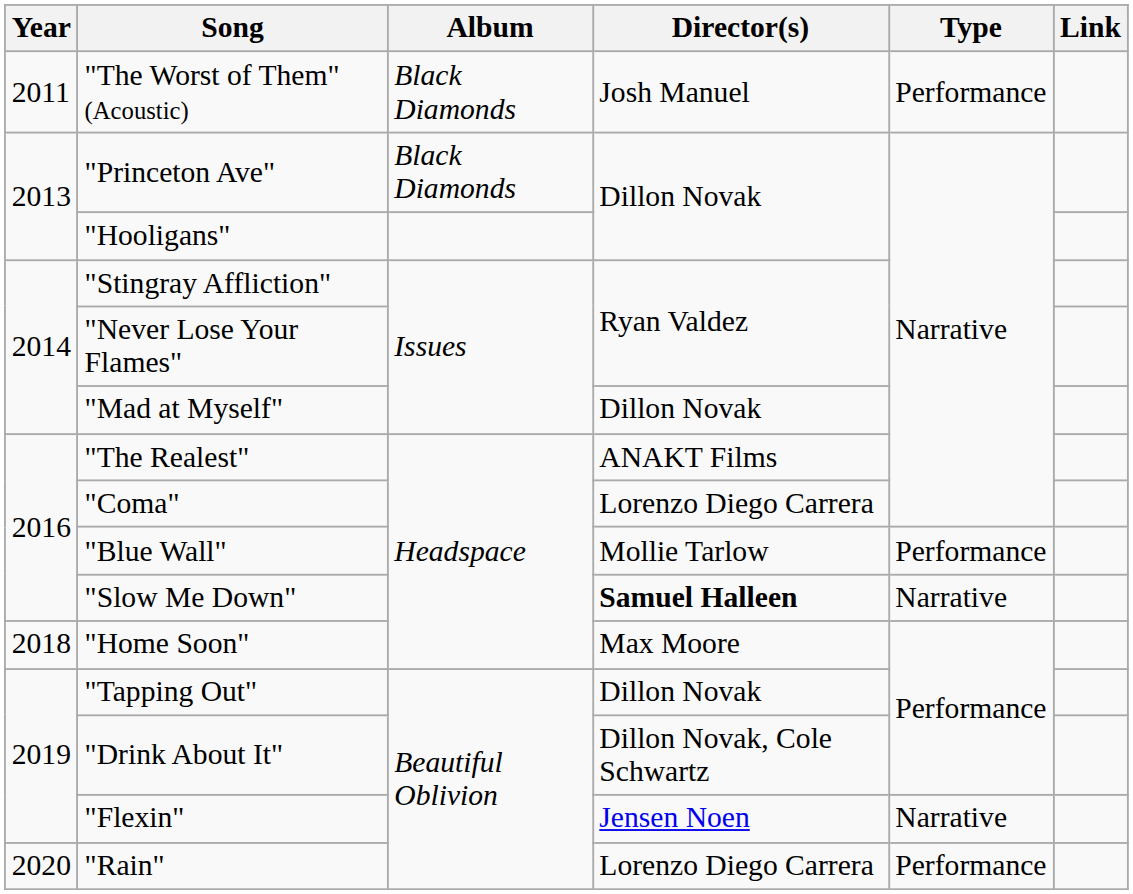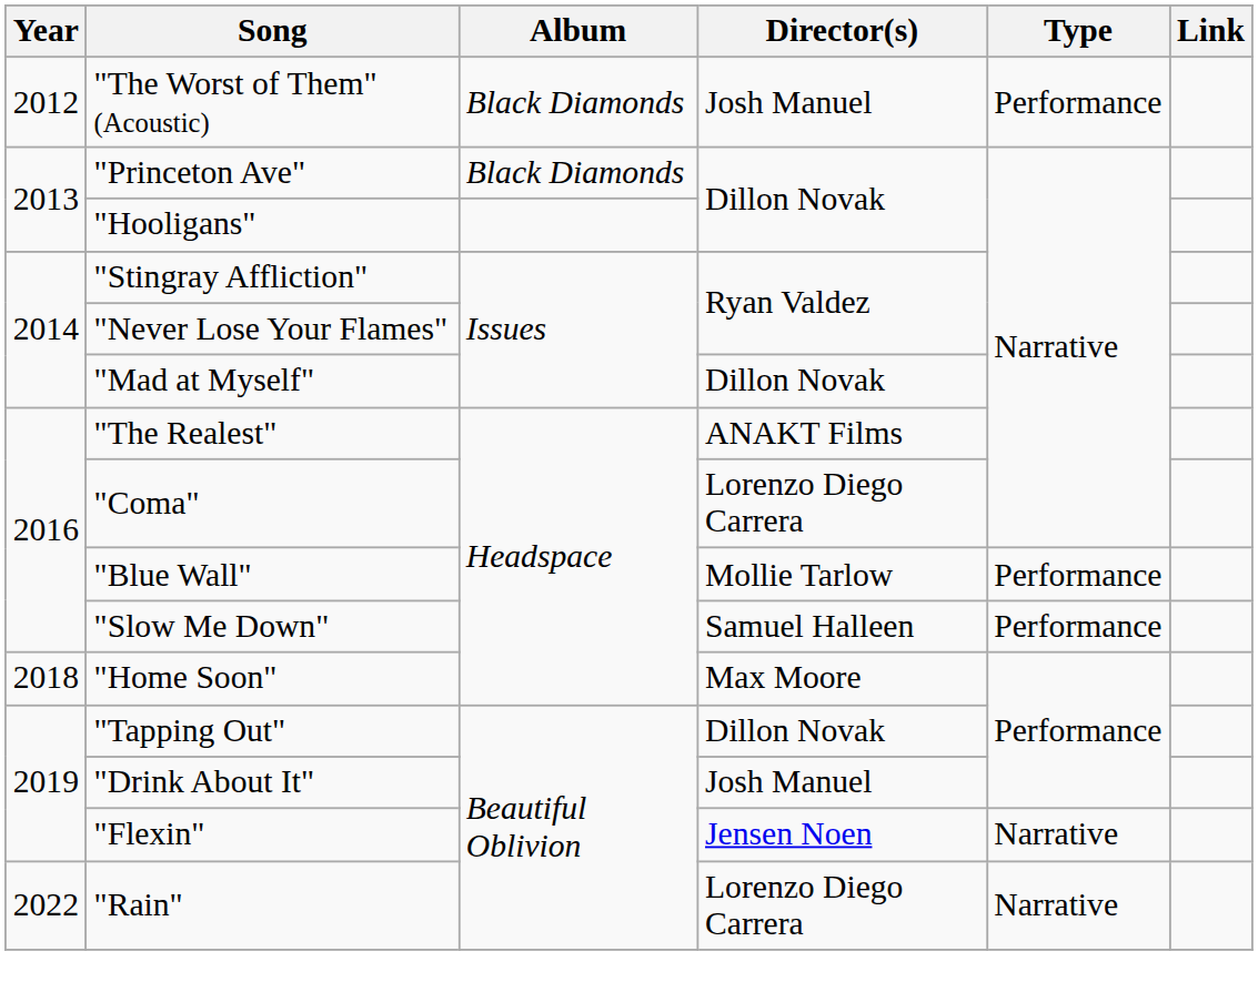 <table class="wikitable">
 <tr>
 <th>Year</th>
 <th>Song</th>
 <th>Album</th>
 <th>Director(s)</th>
 <th>Type</th>
 <th>Link</th>
 </tr>
 <tr>
-<td>2011</td>
+<td>2012</td>
 <td>"The Worst of Them" <small>(Acoustic)</small></td>
 <td><em>Black Diamonds</em></td>
 <td>Josh Manuel</td>
 <td>Performance</td>
 <td></td>
 </tr>
 <tr>
 <td rowspan=2>2013</td>
 <td>"Princeton Ave"</td>
 <td><em>Black Diamonds</em></td>
 <td rowspan=2>Dillon Novak</td>
 <td rowspan=7>Narrative</td>
 <td></td>
 </tr>
 <tr>
 <td>"Hooligans"</td>
 <td></td>
 <td></td>
 </tr>
 <tr>
 <td rowspan=3>2014</td>
 <td>"Stingray Affliction"</td>
 <td rowspan=3><em>Issues</em></td>
 <td rowspan=2>Ryan Valdez</td>
 <td></td>
 </tr>
 <tr>
 <td>"Never Lose Your Flames"</td>
 <td></td>
 </tr>
 <tr>
 <td>"Mad at Myself"</td>
 <td>Dillon Novak</td>
 <td></td>
 </tr>
 <tr>
 <td rowspan=4>2016</td>
 <td>"The Realest"</td>
 <td rowspan=5><em>Headspace</em></td>
 <td>ANAKT Films</td>
 <td></td>
 </tr>
 <tr>
 <td>"Coma"</td>
 <td>Lorenzo Diego Carrera</td>
 <td></td>
 </tr>
 <tr>
 <td>"Blue Wall"</td>
 <td>Mollie Tarlow</td>
 <td>Performance</td>
 <td></td>
 </tr>
 <tr>
 <td>"Slow Me Down"</td>
-<td><strong>Samuel Halleen</strong></td>
-<td>Narrative</td>
+<td>Samuel Halleen</td>
+<td>Performance</td>
 <td></td>
 </tr>
 <tr>
 <td>2018</td>
 <td>"Home Soon"</td>
 <td>Max Moore</td>
 <td rowspan="3">Performance</td>
 <td></td>
 </tr>
 <tr>
 <td rowspan="3">2019</td>
 <td>"Tapping Out"</td>
 <td rowspan="4"><em>Beautiful Oblivion</em></td>
 <td>Dillon Novak</td>
 <td></td>
 </tr>
 <tr>
 <td>"Drink About It"</td>
-<td>Dillon Novak, Cole Schwartz</td>
+<td>Josh Manuel</td>
 <td></td>
 </tr>
 <tr>
 <td>"Flexin"</td>
 <td><a href='#'>Jensen Noen</a></td>
 <td>Narrative</td>
 <td></td>
 </tr>
 <tr>
-<td>2020</td>
+<td>2022</td>
 <td>"Rain"</td>
 <td>Lorenzo Diego Carrera</td>
-<td>Performance</td>
+<td>Narrative</td>
 <td></td>
 </tr>
 </table>
